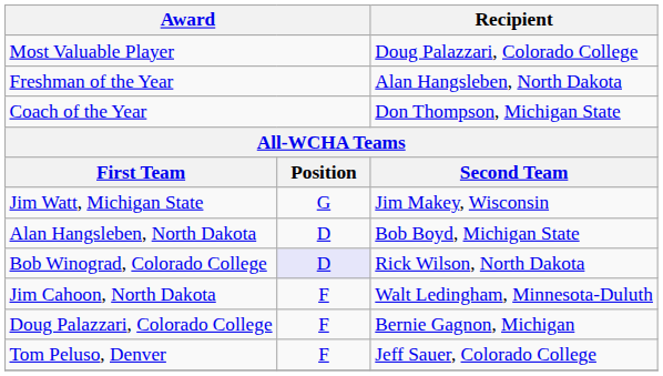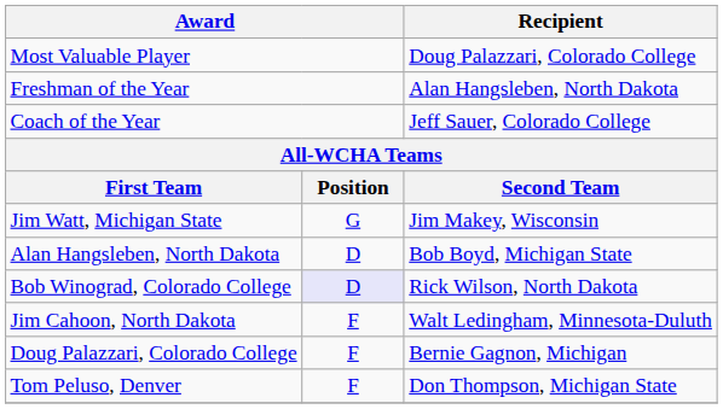 <table class="wikitable">
 <tr>
 <th colspan=2><a href='#'>Award</a></th>
 <th>Recipient</th>
 </tr>
 <tr>
 <td colspan=2><a href='#'>Most Valuable Player</a></td>
 <td><a href='#'>Doug Palazzari</a>, <a href='#'>Colorado College</a></td>
 </tr>
 <tr>
 <td colspan=2><a href='#'>Freshman of the Year</a></td>
 <td><a href='#'>Alan Hangsleben</a>, <a href='#'>North Dakota</a></td>
 </tr>
 <tr>
 <td colspan=2><a href='#'>Coach of the Year</a></td>
-<td><a href='#'>Don Thompson</a>, <a href='#'>Michigan State</a></td>
+<td><a href='#'>Jeff Sauer</a>, <a href='#'>Colorado College</a></td>
 </tr>
 <tr>
 <th colspan=3><a href='#'>All-WCHA Teams</a></th>
 </tr>
 <tr>
 <th><a href='#'>First Team</a></th>
 <th>  Position  </th>
 <th><a href='#'>Second Team</a></th>
 </tr>
 <tr>
 <td><a href='#'>Jim Watt</a>, <a href='#'>Michigan State</a></td>
 <td align=center><a href='#'>G</a></td>
 <td><a href='#'>Jim Makey</a>, <a href='#'>Wisconsin</a></td>
 </tr>
 <tr>
 <td><a href='#'>Alan Hangsleben</a>, <a href='#'>North Dakota</a></td>
 <td align=center><a href='#'>D</a></td>
 <td><a href='#'>Bob Boyd</a>, <a href='#'>Michigan State</a></td>
 </tr>
 <tr>
 <td><a href='#'>Bob Winograd</a>, <a href='#'>Colorado College</a></td>
 <td align=center style="background: lavender;"><a href='#'>D</a></td>
 <td><a href='#'>Rick Wilson</a>, <a href='#'>North Dakota</a></td>
 </tr>
 <tr>
 <td><a href='#'>Jim Cahoon</a>, <a href='#'>North Dakota</a></td>
 <td align=center><a href='#'>F</a></td>
 <td><a href='#'>Walt Ledingham</a>, <a href='#'>Minnesota-Duluth</a></td>
 </tr>
 <tr>
 <td><a href='#'>Doug Palazzari</a>, <a href='#'>Colorado College</a></td>
 <td align=center><a href='#'>F</a></td>
 <td><a href='#'>Bernie Gagnon</a>, <a href='#'>Michigan</a></td>
 </tr>
 <tr>
 <td><a href='#'>Tom Peluso</a>, <a href='#'>Denver</a></td>
 <td align=center><a href='#'>F</a></td>
-<td><a href='#'>Jeff Sauer</a>, <a href='#'>Colorado College</a></td>
+<td><a href='#'>Don Thompson</a>, <a href='#'>Michigan State</a></td>
 </tr>
 <tr>
 </tr>
 </table>
